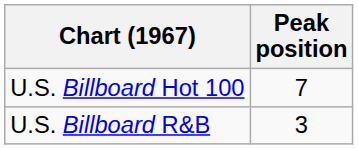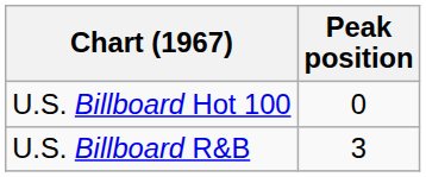 <table class="wikitable sortable">
 <tr>
 <th align="left">Chart (1967)</th>
 <th align="center">Peak<br>position</th>
 </tr>
 <tr>
 <td align="left">U.S. <a href='#'><em>Billboard</em> Hot 100</a></td>
-<td align="center">7</td>
+<td align="center">0</td>
 </tr>
 <tr>
 <td align="left">U.S. <a href='#'><em>Billboard</em> R&B</a></td>
 <td align="center">3</td>
 </tr>
 </table>
